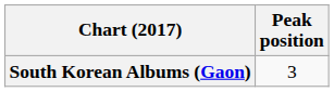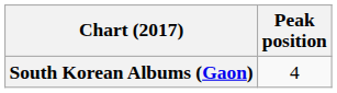 <table class="wikitable plainrowheaders">
 <tr>
 <th>Chart (2017)</th>
 <th>Peak<br>position</th>
 </tr>
 <tr>
 <th scope="row">South Korean Albums (<a href='#'>Gaon</a>)</th>
-<td align="center">3</td>
+<td align="center">4</td>
 </tr>
 </table>
